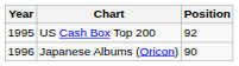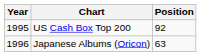 <table class="wikitable sortable plainrowheaders">
 <tr>
 <th>Year</th>
 <th>Chart</th>
 <th>Position</th>
 </tr>
 <tr>
 <td>1995</td>
 <td>US <a href='#'>Cash Box</a> Top 200</td>
 <td>92</td>
 </tr>
 <tr>
 <td>1996</td>
 <td>Japanese Albums (<a href='#'>Oricon</a>)</td>
-<td>90</td>
+<td>63</td>
 </tr>
 </table>
